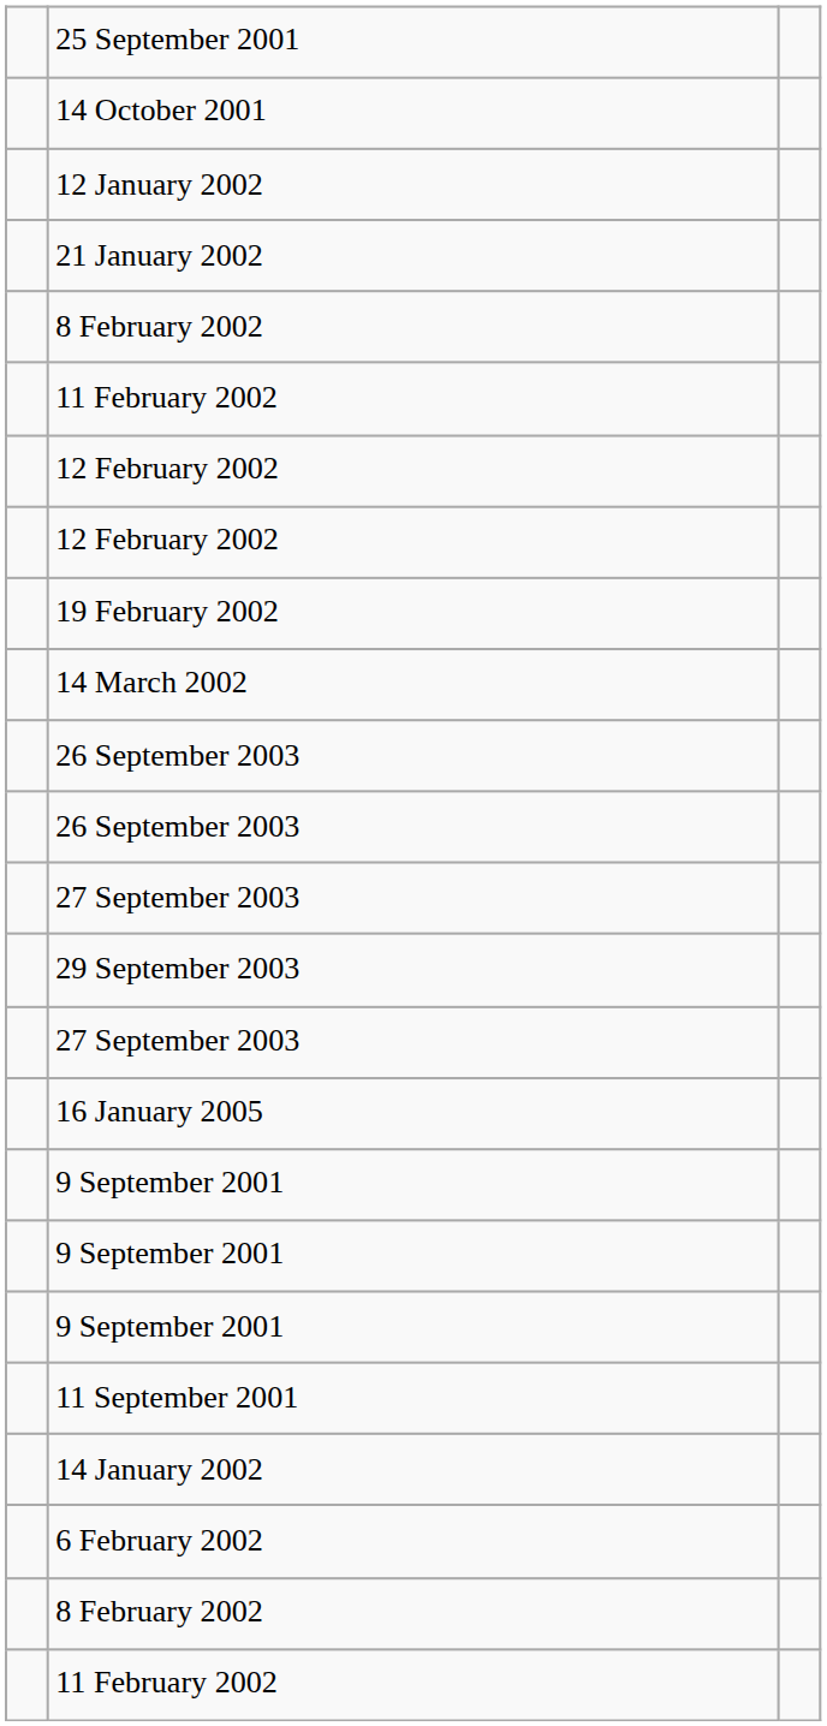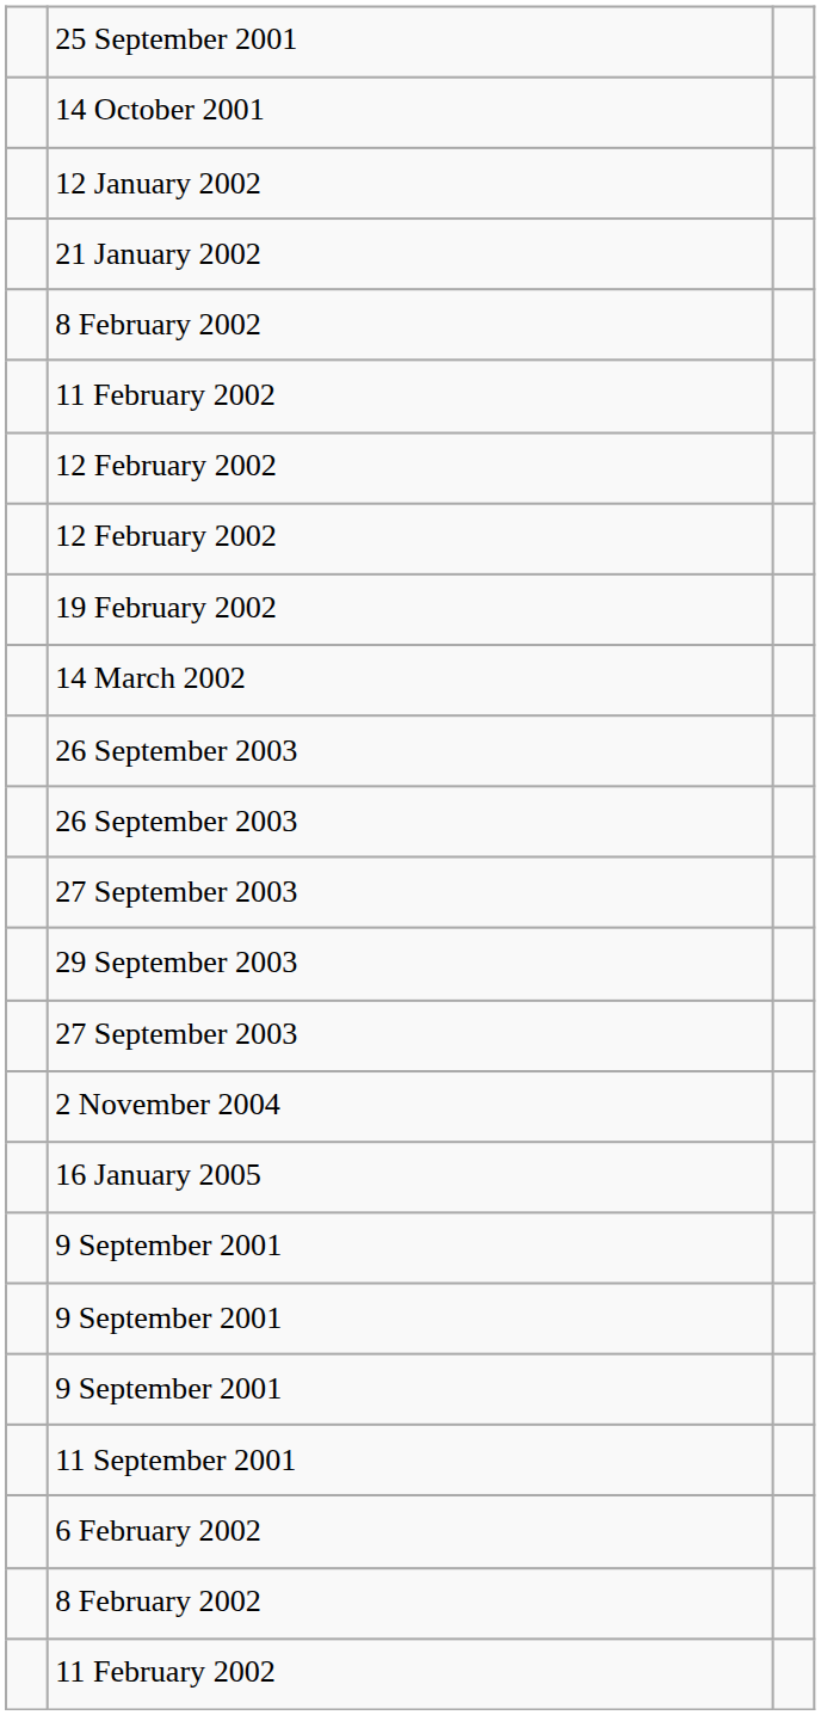 <table class="wikitable" style="font-size: 80%; float: left; width: 26em; margin-right: 1em; height: 700px">
 <tr>
 <td></td>
 <td>25 September 2001</td>
 <td></td>
 </tr>
 <tr>
 <td></td>
 <td>14 October 2001</td>
 <td></td>
 </tr>
 <tr>
 <td></td>
 <td>12 January 2002</td>
 <td></td>
 </tr>
 <tr>
 <td></td>
 <td>21 January 2002</td>
 <td></td>
 </tr>
 <tr>
 <td></td>
 <td>8 February 2002</td>
 <td></td>
 </tr>
 <tr>
 <td></td>
 <td>11 February 2002</td>
 <td></td>
 </tr>
 <tr>
 <td></td>
 <td>12 February 2002</td>
 <td></td>
 </tr>
 <tr>
 <td></td>
 <td>12 February 2002</td>
 <td></td>
 </tr>
 <tr>
 <td></td>
 <td>19 February 2002</td>
 <td></td>
 </tr>
 <tr>
 <td></td>
 <td>14 March 2002</td>
 <td></td>
 </tr>
 <tr>
 <td></td>
 <td>26 September 2003</td>
 <td></td>
 </tr>
 <tr>
 <td></td>
 <td>26 September 2003</td>
 <td></td>
 </tr>
 <tr>
 <td></td>
 <td>27 September 2003</td>
 <td></td>
 </tr>
 <tr>
 <td></td>
 <td>29 September 2003</td>
 <td></td>
 </tr>
 <tr>
 <td></td>
 <td>27 September 2003</td>
 <td></td>
 </tr>
 <tr>
 <td></td>
+<td>2 November 2004</td>
+<td></td>
+</tr>
+<tr>
+<td></td>
 <td>16 January 2005</td>
 <td></td>
 </tr>
 <tr>
 <td></td>
 <td>9 September 2001</td>
 <td></td>
 </tr>
 <tr>
 <td></td>
 <td>9 September 2001</td>
 <td></td>
 </tr>
 <tr>
 <td></td>
 <td>9 September 2001</td>
 <td></td>
 </tr>
 <tr>
 <td></td>
 <td>11 September 2001</td>
 <td></td>
 </tr>
 <tr>
 <td></td>
-<td>14 January 2002</td>
-<td></td>
-</tr>
-<tr>
-<td></td>
 <td>6 February 2002</td>
 <td></td>
 </tr>
 <tr>
 <td></td>
 <td>8 February 2002</td>
 <td></td>
 </tr>
 <tr>
 <td></td>
 <td>11 February 2002</td>
 <td></td>
 </tr>
 </table>
